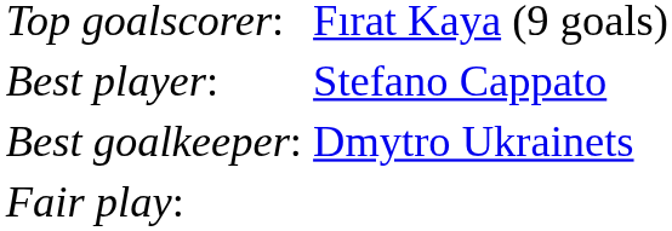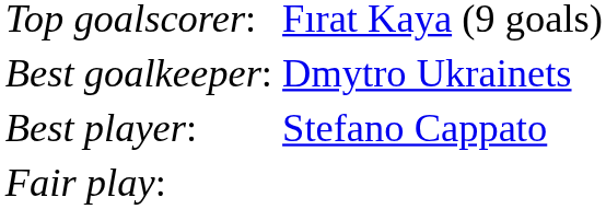 <table>
 <tr>
 <td><em>Top goalscorer</em>:</td>
 <td> <a href='#'>Fırat Kaya</a> (9 goals)</td>
 </tr>
 <tr>
+<td><em>Best goalkeeper</em>:</td>
+<td>  <a href='#'>Dmytro Ukrainets</a></td>
+</tr>
+<tr>
 <td><em>Best player</em>:</td>
 <td> <a href='#'>Stefano Cappato</a></td>
-</tr>
-<tr>
-<td><em>Best goalkeeper</em>:</td>
-<td>  <a href='#'>Dmytro Ukrainets</a></td>
 </tr>
 <tr>
 <td><em>Fair play</em>:</td>
 <td></td>
 </tr>
 </table>
